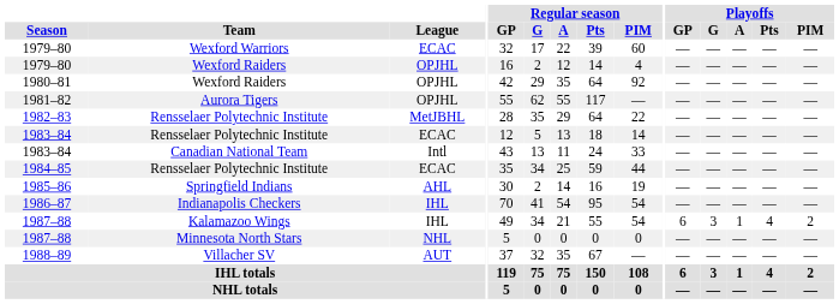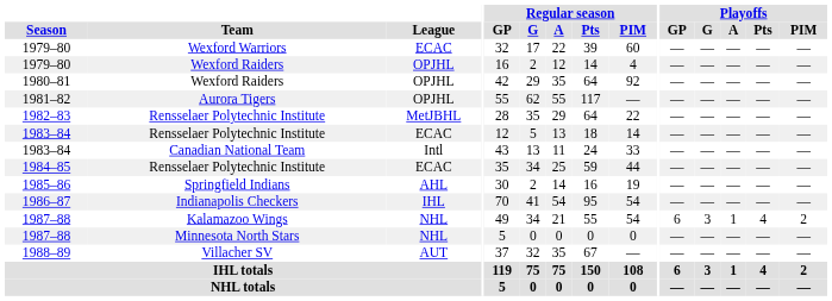 <table border="0" cellpadding="1" cellspacing="0" style="text-align:center; width:60em">
 <tr bgcolor="#e0e0e0">
 <th colspan="3" bgcolor="#ffffff"></th>
 <th rowspan="100" bgcolor="#ffffff"></th>
 <th colspan="5"><a href='#'>Regular season</a></th>
 <th rowspan="100" bgcolor="#ffffff"></th>
 <th colspan="5"><a href='#'>Playoffs</a></th>
 </tr>
 <tr bgcolor="#e0e0e0">
 <th><a href='#'>Season</a></th>
 <th>Team</th>
 <th>League</th>
 <th>GP</th>
 <th><a href='#'>G</a></th>
 <th><a href='#'>A</a></th>
 <th><a href='#'>Pts</a></th>
 <th><a href='#'>PIM</a></th>
 <th>GP</th>
 <th>G</th>
 <th>A</th>
 <th>Pts</th>
 <th>PIM</th>
 </tr>
 <tr>
 <td>1979–80</td>
 <td><a href='#'>Wexford Warriors</a></td>
 <td><a href='#'>ECAC</a></td>
 <td>32</td>
 <td>17</td>
 <td>22</td>
 <td>39</td>
 <td>60</td>
 <td>—</td>
 <td>—</td>
 <td>—</td>
 <td>—</td>
 <td>—</td>
 </tr>
 <tr bgcolor="#f0f0f0">
 <td>1979–80</td>
 <td><a href='#'>Wexford Raiders</a></td>
 <td><a href='#'>OPJHL</a></td>
 <td>16</td>
 <td>2</td>
 <td>12</td>
 <td>14</td>
 <td>4</td>
 <td>—</td>
 <td>—</td>
 <td>—</td>
 <td>—</td>
 <td>—</td>
 </tr>
 <tr>
 <td>1980–81</td>
 <td>Wexford Raiders</td>
 <td>OPJHL</td>
 <td>42</td>
 <td>29</td>
 <td>35</td>
 <td>64</td>
 <td>92</td>
 <td>—</td>
 <td>—</td>
 <td>—</td>
 <td>—</td>
 <td>—</td>
 </tr>
 <tr bgcolor="#f0f0f0">
 <td>1981–82</td>
 <td><a href='#'>Aurora Tigers</a></td>
 <td>OPJHL</td>
 <td>55</td>
 <td>62</td>
 <td>55</td>
 <td>117</td>
 <td>—</td>
 <td>—</td>
 <td>—</td>
 <td>—</td>
 <td>—</td>
 <td>—</td>
 </tr>
 <tr>
 <td><a href='#'>1982–83</a></td>
 <td><a href='#'>Rensselaer Polytechnic Institute</a></td>
 <td><a href='#'>MetJBHL</a></td>
 <td>28</td>
 <td>35</td>
 <td>29</td>
 <td>64</td>
 <td>22</td>
 <td>—</td>
 <td>—</td>
 <td>—</td>
 <td>—</td>
 <td>—</td>
 </tr>
 <tr bgcolor="#f0f0f0">
 <td><a href='#'>1983–84</a></td>
 <td>Rensselaer Polytechnic Institute</td>
 <td>ECAC</td>
 <td>12</td>
 <td>5</td>
 <td>13</td>
 <td>18</td>
 <td>14</td>
 <td>—</td>
 <td>—</td>
 <td>—</td>
 <td>—</td>
 <td>—</td>
 </tr>
 <tr>
 <td>1983–84</td>
 <td><a href='#'>Canadian National Team</a></td>
 <td>Intl</td>
 <td>43</td>
 <td>13</td>
 <td>11</td>
 <td>24</td>
 <td>33</td>
 <td>—</td>
 <td>—</td>
 <td>—</td>
 <td>—</td>
 <td>—</td>
 </tr>
 <tr bgcolor="#f0f0f0">
 <td><a href='#'>1984–85</a></td>
 <td>Rensselaer Polytechnic Institute</td>
 <td>ECAC</td>
 <td>35</td>
 <td>34</td>
 <td>25</td>
 <td>59</td>
 <td>44</td>
 <td>—</td>
 <td>—</td>
 <td>—</td>
 <td>—</td>
 <td>—</td>
 </tr>
 <tr>
 <td><a href='#'>1985–86</a></td>
 <td><a href='#'>Springfield Indians</a></td>
 <td><a href='#'>AHL</a></td>
 <td>30</td>
 <td>2</td>
 <td>14</td>
 <td>16</td>
 <td>19</td>
 <td>—</td>
 <td>—</td>
 <td>—</td>
 <td>—</td>
 <td>—</td>
 </tr>
 <tr bgcolor="#f0f0f0">
 <td><a href='#'>1986–87</a></td>
 <td><a href='#'>Indianapolis Checkers</a></td>
 <td><a href='#'>IHL</a></td>
 <td>70</td>
 <td>41</td>
 <td>54</td>
 <td>95</td>
 <td>54</td>
 <td>—</td>
 <td>—</td>
 <td>—</td>
 <td>—</td>
 <td>—</td>
 </tr>
 <tr>
 <td><a href='#'>1987–88</a></td>
 <td><a href='#'>Kalamazoo Wings</a></td>
-<td>IHL</td>
+<td><a href='#'>NHL</a></td>
 <td>49</td>
 <td>34</td>
 <td>21</td>
 <td>55</td>
 <td>54</td>
 <td>6</td>
 <td>3</td>
 <td>1</td>
 <td>4</td>
 <td>2</td>
 </tr>
 <tr bgcolor="#f0f0f0">
 <td><a href='#'>1987–88</a></td>
 <td><a href='#'>Minnesota North Stars</a></td>
 <td><a href='#'>NHL</a></td>
 <td>5</td>
 <td>0</td>
 <td>0</td>
 <td>0</td>
 <td>0</td>
 <td>—</td>
 <td>—</td>
 <td>—</td>
 <td>—</td>
 <td>—</td>
 </tr>
 <tr>
 <td><a href='#'>1988–89</a></td>
 <td><a href='#'>Villacher SV</a></td>
 <td><a href='#'>AUT</a></td>
 <td>37</td>
 <td>32</td>
 <td>35</td>
 <td>67</td>
 <td>—</td>
 <td>—</td>
 <td>—</td>
 <td>—</td>
 <td>—</td>
 <td>—</td>
 </tr>
 <tr bgcolor="#e0e0e0">
 <th colspan="3">IHL totals</th>
 <th>119</th>
 <th>75</th>
 <th>75</th>
 <th>150</th>
 <th>108</th>
 <th>6</th>
 <th>3</th>
 <th>1</th>
 <th>4</th>
 <th>2</th>
 </tr>
 <tr bgcolor="#e0e0e0">
 <th colspan="3">NHL totals</th>
 <th>5</th>
 <th>0</th>
 <th>0</th>
 <th>0</th>
 <th>0</th>
 <th>—</th>
 <th>—</th>
 <th>—</th>
 <th>—</th>
 <th>—</th>
 </tr>
 </table>
